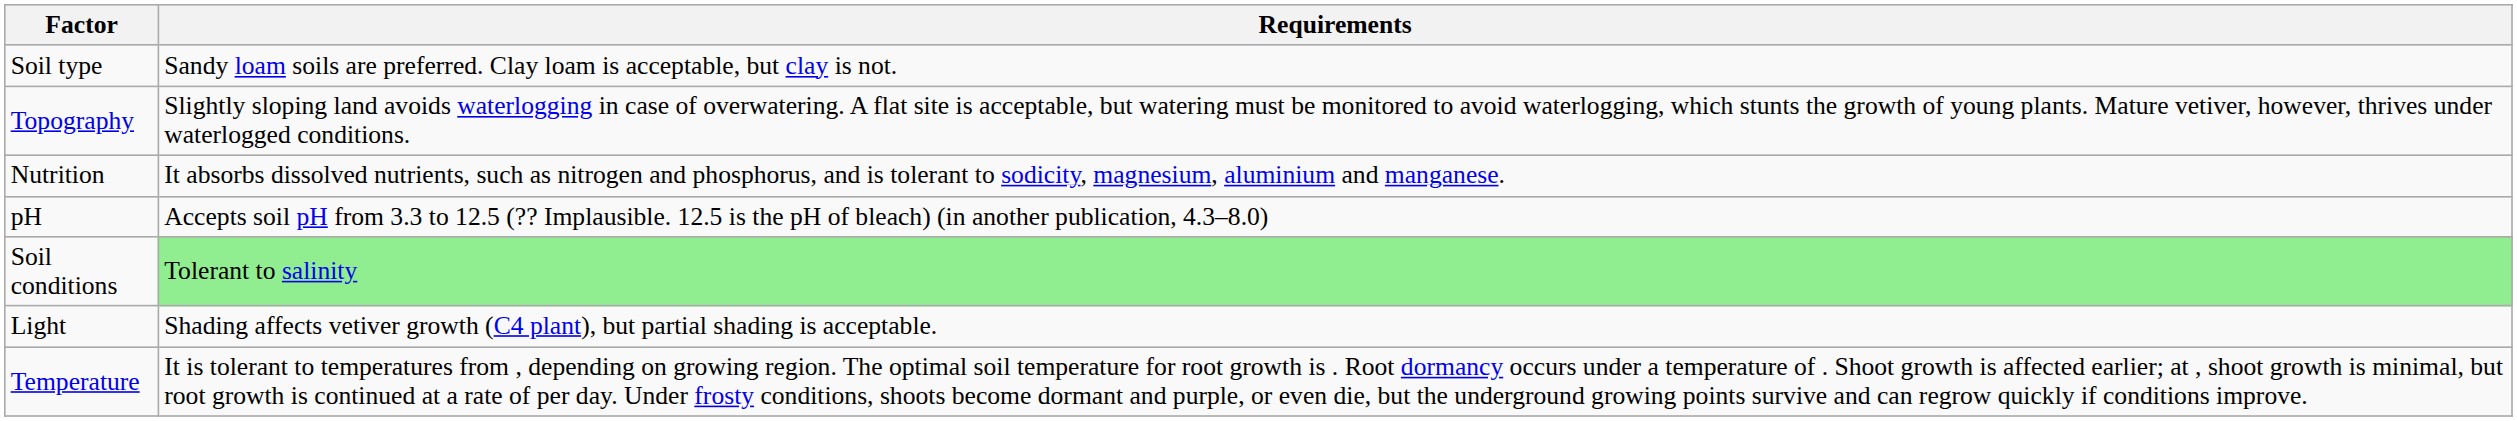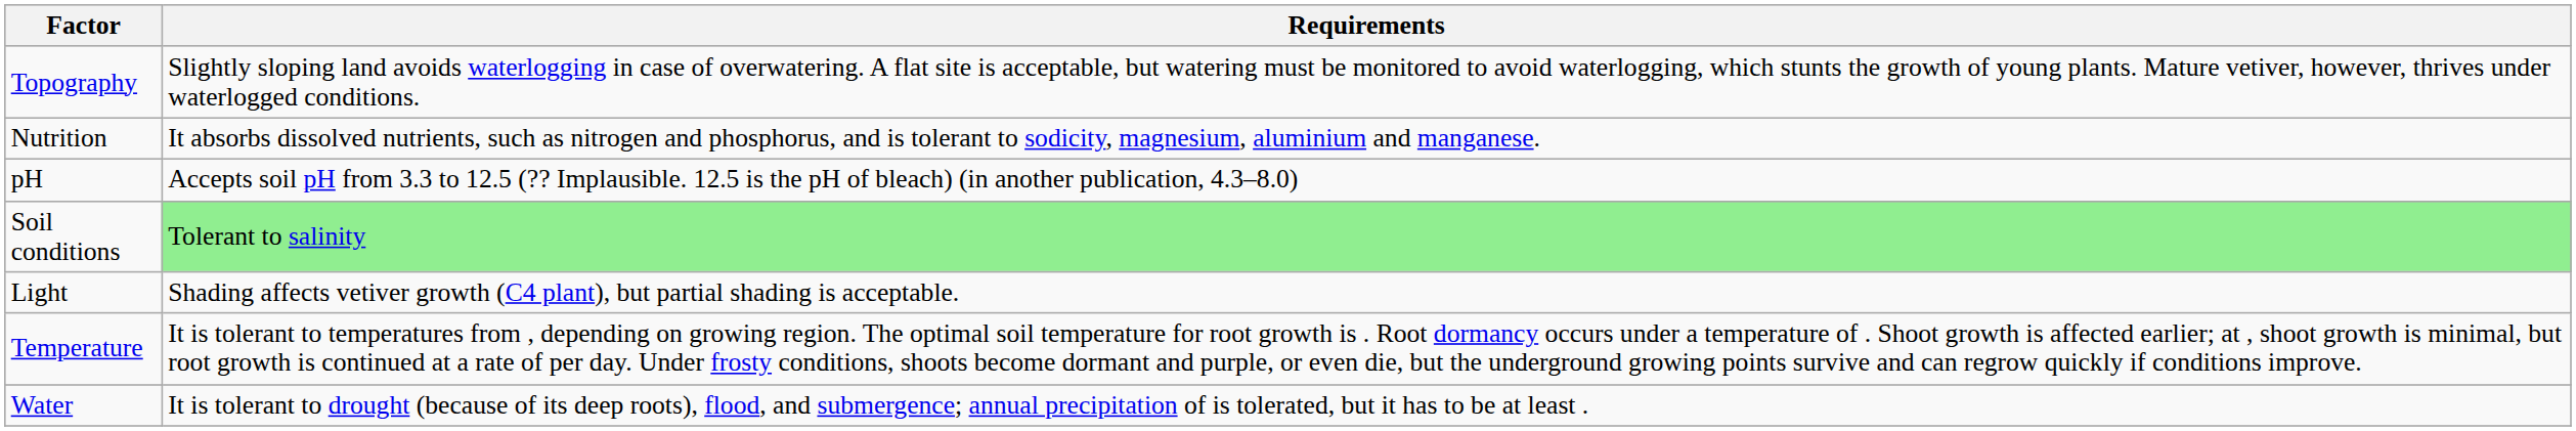 <table class="wikitable">
 <tr>
 <th>Factor</th>
 <th>Requirements</th>
-</tr>
-<tr>
-<td>Soil type</td>
-<td>Sandy <a href='#'>loam</a> soils are preferred. Clay loam is acceptable, but <a href='#'>clay</a> is not.</td>
 </tr>
 <tr>
 <td><a href='#'>Topography</a></td>
 <td>Slightly sloping land avoids <a href='#'>waterlogging</a> in case of overwatering. A flat site is acceptable, but watering must be monitored to avoid waterlogging, which stunts the growth of young plants. Mature vetiver, however, thrives under waterlogged conditions.</td>
 </tr>
 <tr>
 <td>Nutrition</td>
 <td>It absorbs dissolved nutrients, such as nitrogen and phosphorus, and is tolerant to <a href='#'>sodicity</a>, <a href='#'>magnesium</a>, <a href='#'>aluminium</a> and <a href='#'>manganese</a>.</td>
 </tr>
 <tr>
 <td>pH</td>
 <td>Accepts soil <a href='#'>pH</a> from 3.3 to 12.5 (?? Implausible. 12.5 is the pH of bleach) (in another publication, 4.3–8.0)</td>
 </tr>
 <tr>
 <td>Soil conditions</td>
 <td style="background: lightgreen;">Tolerant to <a href='#'>salinity</a></td>
 </tr>
 <tr>
 <td>Light</td>
 <td>Shading affects vetiver growth (<a href='#'>C4 plant</a>), but partial shading is acceptable.</td>
 </tr>
 <tr>
 <td><a href='#'>Temperature</a></td>
 <td>It is tolerant to temperatures from , depending on growing region. The optimal soil temperature for root growth is . Root <a href='#'>dormancy</a> occurs under a temperature of . Shoot growth is affected earlier; at , shoot growth is minimal, but root growth is continued at a rate of  per day. Under <a href='#'>frosty</a> conditions, shoots become dormant and purple, or even die, but the underground growing points survive and can regrow quickly if conditions improve.</td>
 </tr>
+<tr>
+<td><a href='#'>Water</a></td>
+<td>It is tolerant to <a href='#'>drought</a> (because of its deep roots), <a href='#'>flood</a>, and <a href='#'>submergence</a>; <a href='#'>annual precipitation</a> of  is tolerated, but it has to be at least .</td>
+</tr>
 </table>
